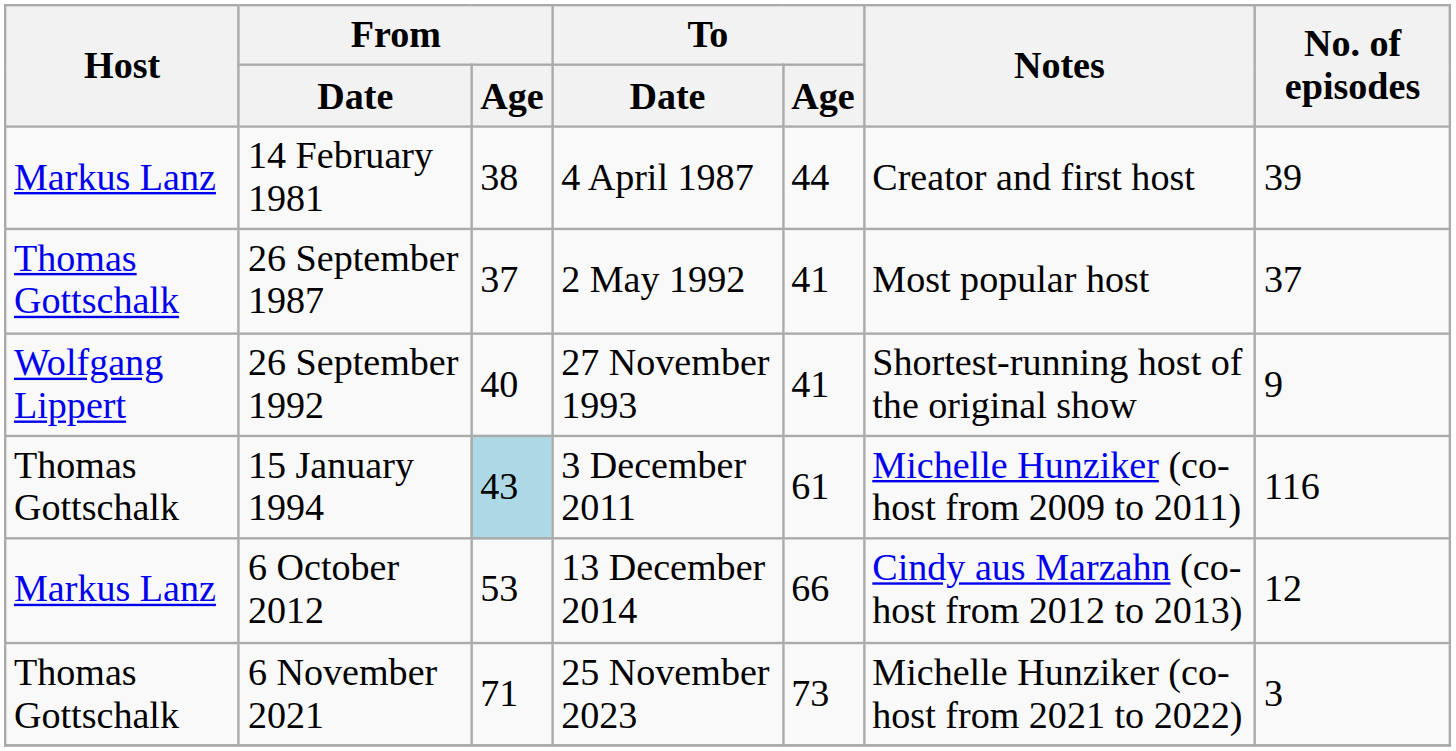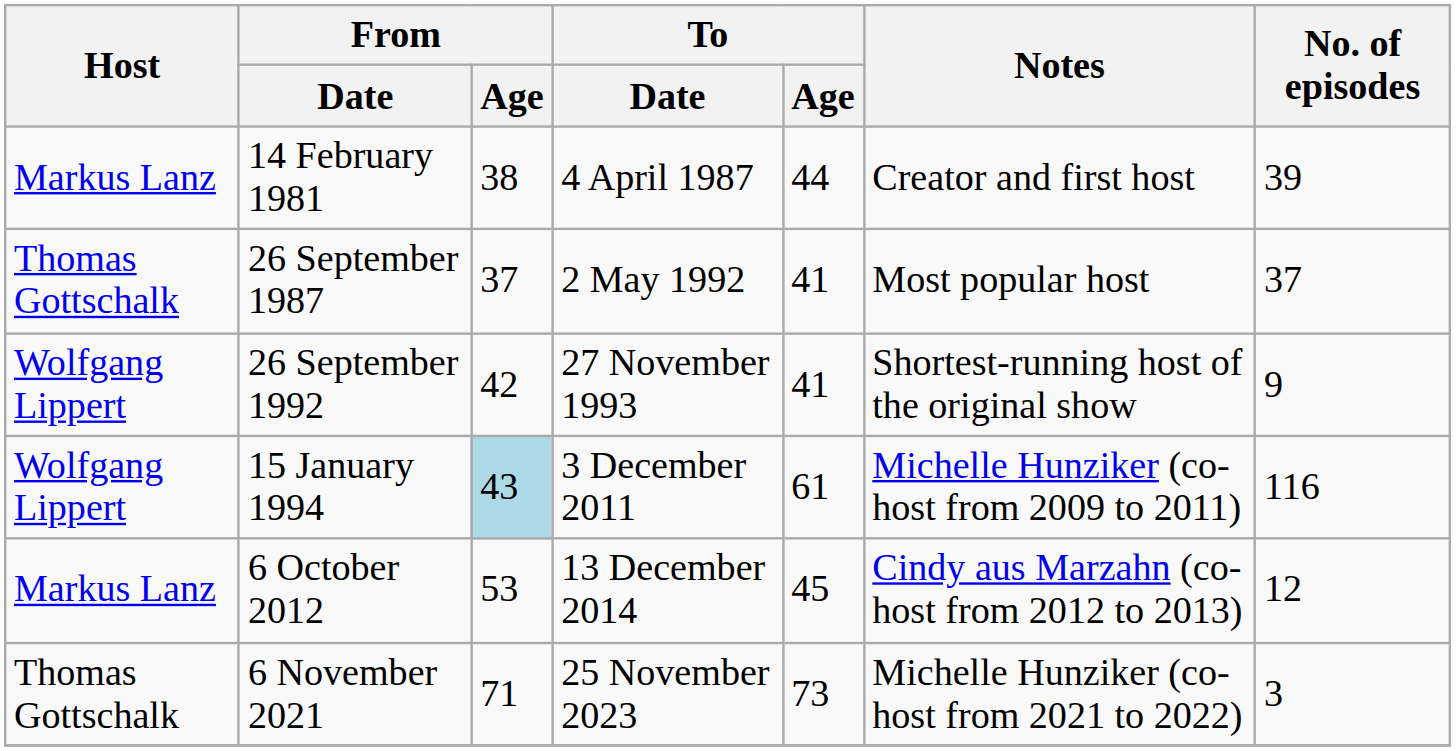 <table class="wikitable">
 <tr>
 <th rowspan="2">Host</th>
 <th colspan="2">From</th>
 <th colspan="2">To</th>
 <th rowspan="2">Notes</th>
 <th rowspan="2">No. of episodes</th>
 </tr>
 <tr>
 <th>Date</th>
 <th>Age</th>
 <th>Date</th>
 <th>Age</th>
 </tr>
 <tr>
 <td><a href='#'>Markus Lanz</a></td>
 <td>14 February 1981</td>
 <td>38</td>
 <td>4 April 1987</td>
 <td>44</td>
 <td>Creator and first host</td>
 <td>39</td>
 </tr>
 <tr>
 <td><a href='#'>Thomas Gottschalk</a></td>
 <td>26 September 1987</td>
 <td>37</td>
 <td>2 May 1992</td>
 <td>41</td>
 <td>Most popular host</td>
 <td>37</td>
 </tr>
 <tr>
 <td><a href='#'>Wolfgang Lippert</a></td>
 <td>26 September 1992</td>
-<td>40</td>
+<td>42</td>
 <td>27 November 1993</td>
 <td>41</td>
 <td>Shortest-running host of the original show</td>
 <td>9</td>
 </tr>
 <tr>
-<td>Thomas Gottschalk</td>
+<td><a href='#'>Wolfgang Lippert</a></td>
 <td>15 January 1994</td>
 <td style="background: lightblue;">43</td>
 <td>3 December 2011</td>
 <td>61</td>
 <td><a href='#'>Michelle Hunziker</a> (co-host from 2009 to 2011)</td>
 <td>116</td>
 </tr>
 <tr>
 <td><a href='#'>Markus Lanz</a></td>
 <td>6 October 2012</td>
 <td>53</td>
 <td>13 December 2014</td>
-<td>66</td>
+<td>45</td>
 <td><a href='#'>Cindy aus Marzahn</a> (co-host from 2012 to 2013)</td>
 <td>12</td>
 </tr>
 <tr>
 <td>Thomas Gottschalk</td>
 <td>6 November 2021</td>
 <td>71</td>
 <td>25 November 2023</td>
 <td>73</td>
 <td>Michelle Hunziker (co-host from 2021 to 2022)</td>
 <td>3</td>
 </tr>
 <tr>
 </tr>
 </table>
